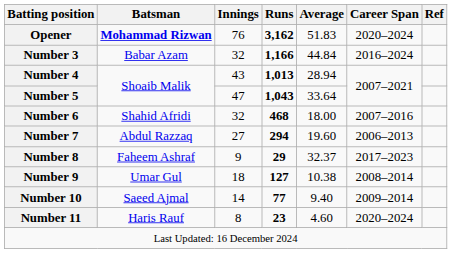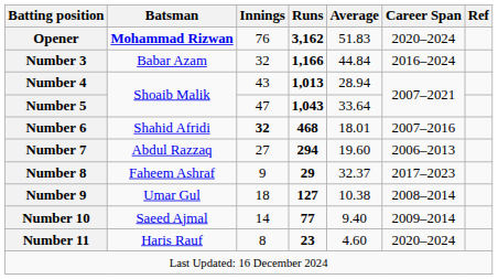 <table class="wikitable sortable" style=text-align:center;>
 <tr>
 <th scope="col">Batting position</th>
 <th scope="col">Batsman</th>
 <th scope="col">Innings</th>
 <th scope="col">Runs</th>
 <th scope="col">Average</th>
 <th scope="col">Career Span</th>
 <th scope="col">Ref</th>
 </tr>
 <tr>
 <th scope=row style=text-align:center;>Opener</th>
 <td><strong><a href='#'>Mohammad Rizwan</a></strong></td>
 <td>76</td>
 <td><strong>3,162</strong></td>
 <td>51.83</td>
 <td>2020–2024</td>
 <td></td>
 </tr>
 <tr>
 <th scope=row style=text-align:center;>Number 3</th>
 <td><a href='#'>Babar Azam</a></td>
 <td>32</td>
 <td><strong>1,166</strong></td>
 <td>44.84</td>
 <td>2016–2024</td>
 <td></td>
 </tr>
 <tr>
 <th scope=row style=text-align:center;>Number 4</th>
 <td rowspan=2><a href='#'>Shoaib Malik</a></td>
 <td>43</td>
 <td><strong>1,013</strong></td>
 <td>28.94</td>
 <td rowspan=2>2007–2021</td>
 <td></td>
 </tr>
 <tr>
 <th scope=row style=text-align:center;>Number 5</th>
 <td>47</td>
 <td><strong>1,043</strong></td>
 <td>33.64</td>
 <td></td>
 </tr>
 <tr>
 <th scope=row style=text-align:center;>Number 6</th>
 <td><a href='#'>Shahid Afridi</a></td>
-<td>32</td>
+<td><strong>32</strong></td>
 <td><strong>468</strong></td>
-<td>18.00</td>
+<td>18.01</td>
 <td>2007–2016</td>
 <td></td>
 </tr>
 <tr>
 <th scope=row style=text-align:center;>Number 7</th>
 <td><a href='#'>Abdul Razzaq</a></td>
 <td>27</td>
 <td><strong>294</strong></td>
 <td>19.60</td>
 <td>2006–2013</td>
 <td></td>
 </tr>
 <tr>
 <th scope=row style=text-align:center;>Number 8</th>
 <td><a href='#'>Faheem Ashraf</a></td>
 <td>9</td>
 <td><strong>29</strong></td>
 <td>32.37</td>
 <td>2017–2023</td>
 <td></td>
 </tr>
 <tr>
 <th scope=row style=text-align:center;>Number 9</th>
 <td><a href='#'>Umar Gul</a></td>
 <td>18</td>
 <td><strong>127</strong></td>
 <td>10.38</td>
 <td>2008–2014</td>
 <td></td>
 </tr>
 <tr>
 <th scope=row style=text-align:center;>Number 10</th>
 <td><a href='#'>Saeed Ajmal</a></td>
 <td>14</td>
 <td><strong>77</strong></td>
 <td>9.40</td>
 <td>2009–2014</td>
 <td></td>
 </tr>
 <tr>
 <th scope=row style=text-align:center;>Number 11</th>
 <td><a href='#'>Haris Rauf</a></td>
 <td>8</td>
 <td><strong>23</strong></td>
 <td>4.60</td>
 <td>2020–2024</td>
 <td></td>
 </tr>
 <tr>
 <td colspan=7><small>Last Updated: 16 December 2024</small></td>
 </tr>
 </table>
